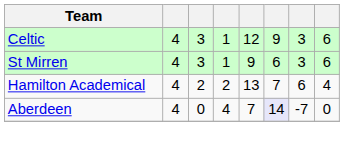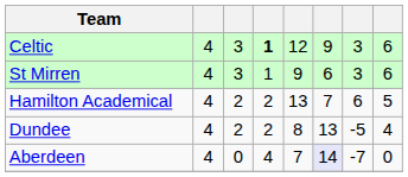 <table class="wikitable" style="text-align:center;">
 <tr>
 <th width=165>Team</th>
 <th width=20></th>
 <th width=20></th>
 <th width=20></th>
 <th width=20></th>
 <th width=20></th>
 <th width=20></th>
 <th width=20></th>
 </tr>
 <tr style="background:#cfc;">
 <td align="left"><a href='#'>Celtic</a></td>
 <td>4</td>
 <td>3</td>
-<td>1</td>
+<td><strong>1</strong></td>
 <td>12</td>
 <td>9</td>
 <td>3</td>
 <td>6</td>
 </tr>
 <tr style="background:#cfc;">
 <td align="left"><a href='#'>St Mirren</a></td>
 <td>4</td>
 <td>3</td>
 <td>1</td>
 <td>9</td>
 <td>6</td>
 <td>3</td>
 <td>6</td>
 </tr>
 <tr>
 <td align="left"><a href='#'>Hamilton Academical</a></td>
 <td>4</td>
 <td>2</td>
 <td>2</td>
 <td>13</td>
 <td>7</td>
 <td>6</td>
+<td>5</td>
+</tr>
+<tr>
+<td align="left"><a href='#'>Dundee</a></td>
+<td>4</td>
+<td>2</td>
+<td>2</td>
+<td>8</td>
+<td>13</td>
+<td>-5</td>
 <td>4</td>
 </tr>
 <tr>
 <td align="left"><a href='#'>Aberdeen</a></td>
 <td>4</td>
 <td>0</td>
 <td>4</td>
 <td>7</td>
 <td style="background: lavender;">14</td>
 <td>-7</td>
 <td>0</td>
 </tr>
 <tr>
 </tr>
 </table>
